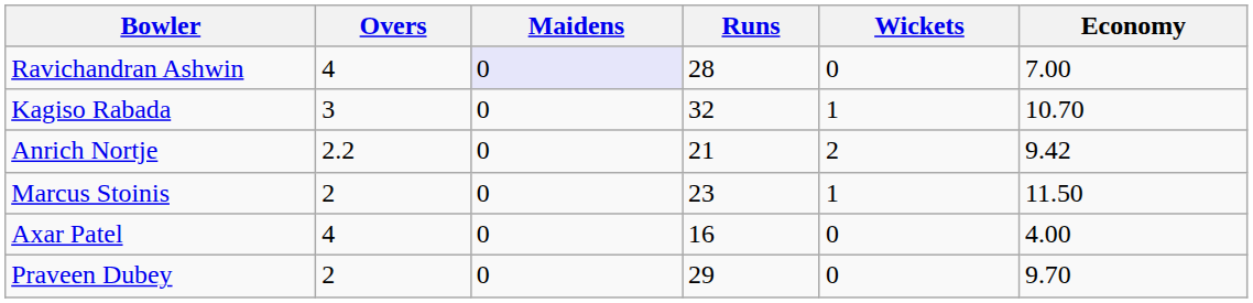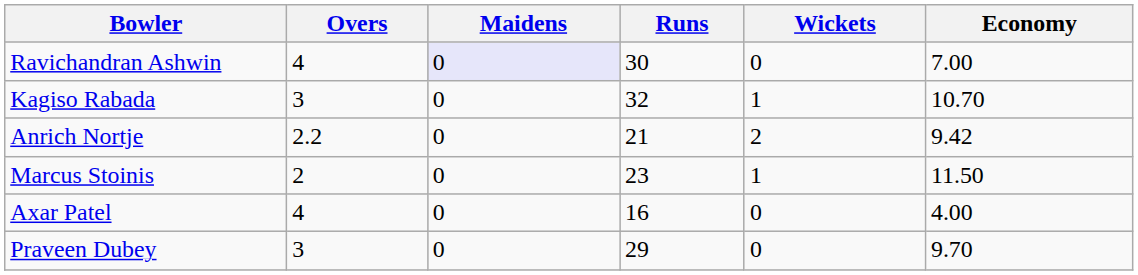 <table class=wikitable style="width: 60%;">
 <tr>
 <th width="25%"><a href='#'>Bowler</a></th>
 <th><a href='#'>Overs</a></th>
 <th><a href='#'>Maidens</a></th>
 <th><a href='#'>Runs</a></th>
 <th><a href='#'>Wickets</a></th>
 <th>Economy</th>
 </tr>
 <tr>
 <td><a href='#'>Ravichandran Ashwin</a></td>
 <td>4</td>
 <td style="background: lavender;">0</td>
-<td>28</td>
+<td>30</td>
 <td>0</td>
 <td>7.00</td>
 </tr>
 <tr>
 <td><a href='#'>Kagiso Rabada</a></td>
 <td>3</td>
 <td>0</td>
 <td>32</td>
 <td>1</td>
 <td>10.70</td>
 </tr>
 <tr>
 <td><a href='#'>Anrich Nortje</a></td>
 <td>2.2</td>
 <td>0</td>
 <td>21</td>
 <td>2</td>
 <td>9.42</td>
 </tr>
 <tr>
 <td><a href='#'>Marcus Stoinis</a></td>
 <td>2</td>
 <td>0</td>
 <td>23</td>
 <td>1</td>
 <td>11.50</td>
 </tr>
 <tr>
 <td><a href='#'>Axar Patel</a></td>
 <td>4</td>
 <td>0</td>
 <td>16</td>
 <td>0</td>
 <td>4.00</td>
 </tr>
 <tr>
 <td><a href='#'>Praveen Dubey</a></td>
-<td>2</td>
+<td>3</td>
 <td>0</td>
 <td>29</td>
 <td>0</td>
 <td>9.70</td>
 </tr>
 </table>
